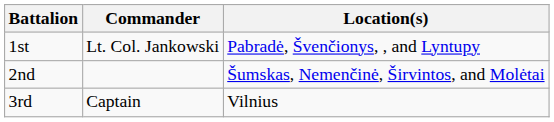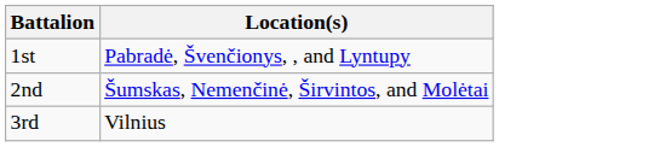 <table class="wikitable">
 <tr>
 <th>Battalion</th>
-<th>Commander</th>
 <th>Location(s)</th>
 </tr>
 <tr>
 <td>1st</td>
-<td>Lt. Col. Jankowski</td>
 <td><a href='#'>Pabradė</a>, <a href='#'>Švenčionys</a>, , and <a href='#'>Lyntupy</a></td>
 </tr>
 <tr>
 <td>2nd</td>
-<td></td>
 <td><a href='#'>Šumskas</a>, <a href='#'>Nemenčinė</a>, <a href='#'>Širvintos</a>, and <a href='#'>Molėtai</a></td>
 </tr>
 <tr>
 <td>3rd</td>
-<td>Captain </td>
 <td>Vilnius</td>
 </tr>
 </table>
